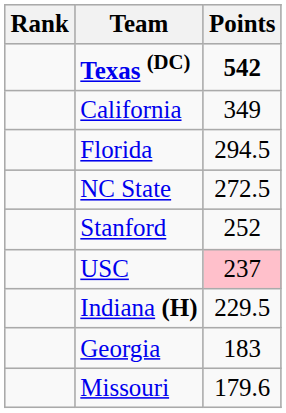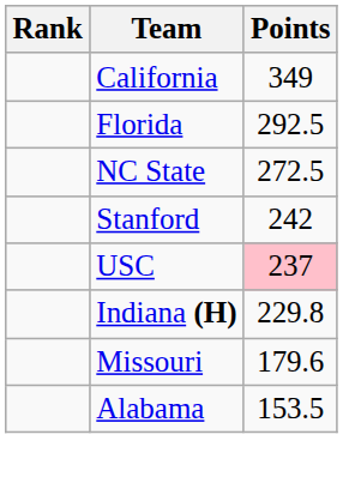 <table class="wikitable sortable" style="text-align:center">
 <tr>
 <th>Rank</th>
 <th>Team</th>
 <th>Points</th>
-</tr>
-<tr>
-<td></td>
-<td align=left><strong><a href='#'>Texas</a></strong> <strong><sup>(DC)</sup></strong></td>
-<td><strong>542</strong></td>
 </tr>
 <tr>
 <td></td>
 <td align=left><a href='#'>California</a></td>
 <td>349</td>
 </tr>
 <tr>
 <td></td>
 <td align=left><a href='#'>Florida</a></td>
-<td>294.5</td>
+<td>292.5</td>
 </tr>
 <tr>
 <td></td>
 <td align=left><a href='#'>NC State</a></td>
 <td>272.5</td>
 </tr>
 <tr>
 <td></td>
 <td align=left><a href='#'>Stanford</a></td>
-<td>252</td>
+<td>242</td>
 </tr>
 <tr>
 <td></td>
 <td align=left><a href='#'>USC</a></td>
 <td style="background: pink;">237</td>
 </tr>
 <tr>
 <td></td>
 <td align=left><a href='#'>Indiana</a> <strong>(H)</strong></td>
-<td>229.5</td>
-</tr>
-<tr>
-<td></td>
-<td align=left><a href='#'>Georgia</a></td>
-<td>183</td>
+<td>229.8</td>
 </tr>
 <tr>
 <td></td>
 <td align=left><a href='#'>Missouri</a></td>
 <td>179.6</td>
 </tr>
+<tr>
+<td></td>
+<td align=left><a href='#'>Alabama</a></td>
+<td>153.5</td>
+</tr>
 </table>
